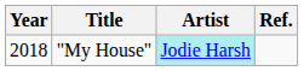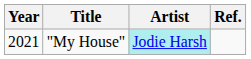 <table class="wikitable">
 <tr>
 <th>Year</th>
 <th>Title</th>
 <th>Artist</th>
 <th>Ref.</th>
 </tr>
 <tr>
-<td>2018</td>
+<td>2021</td>
 <td>"My House"</td>
 <td style="background: paleturquoise;"><a href='#'>Jodie Harsh</a></td>
 <td style="text-align: center;"></td>
 </tr>
 </table>
